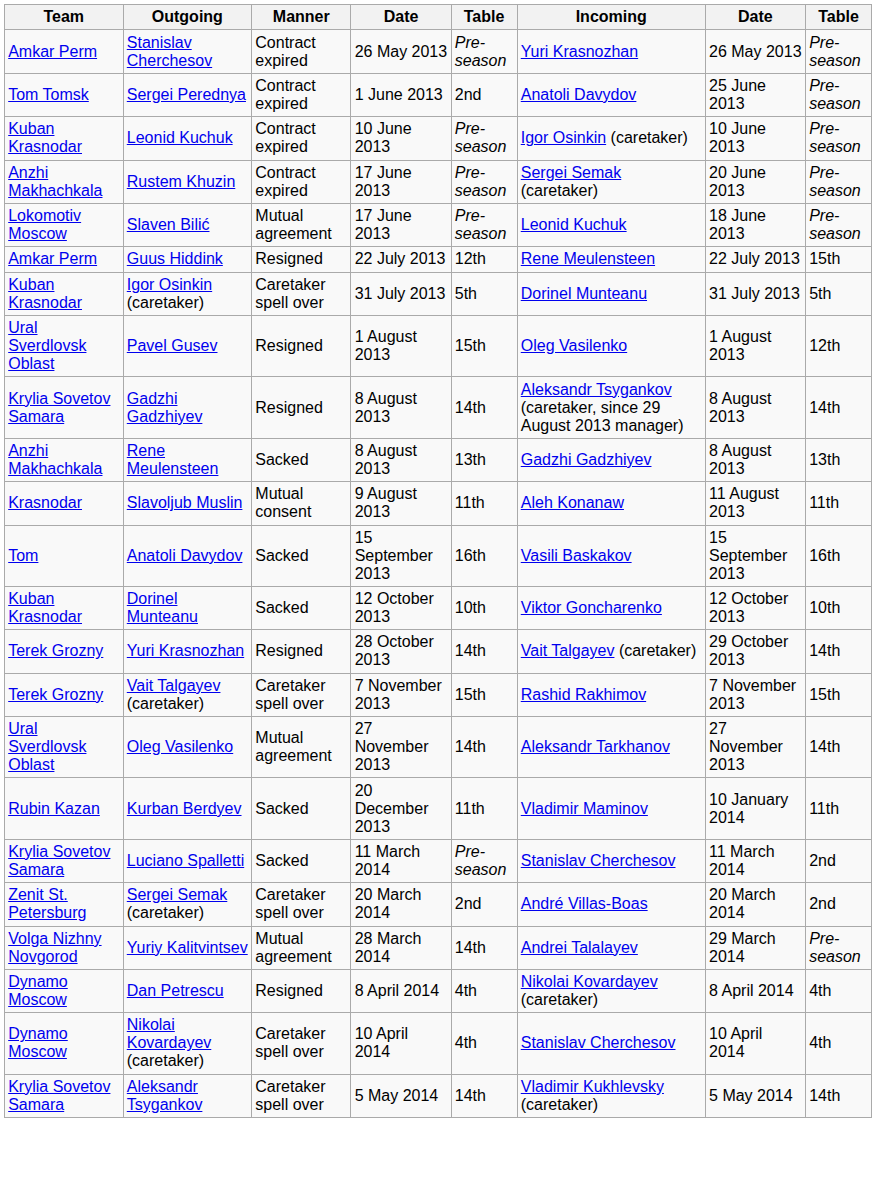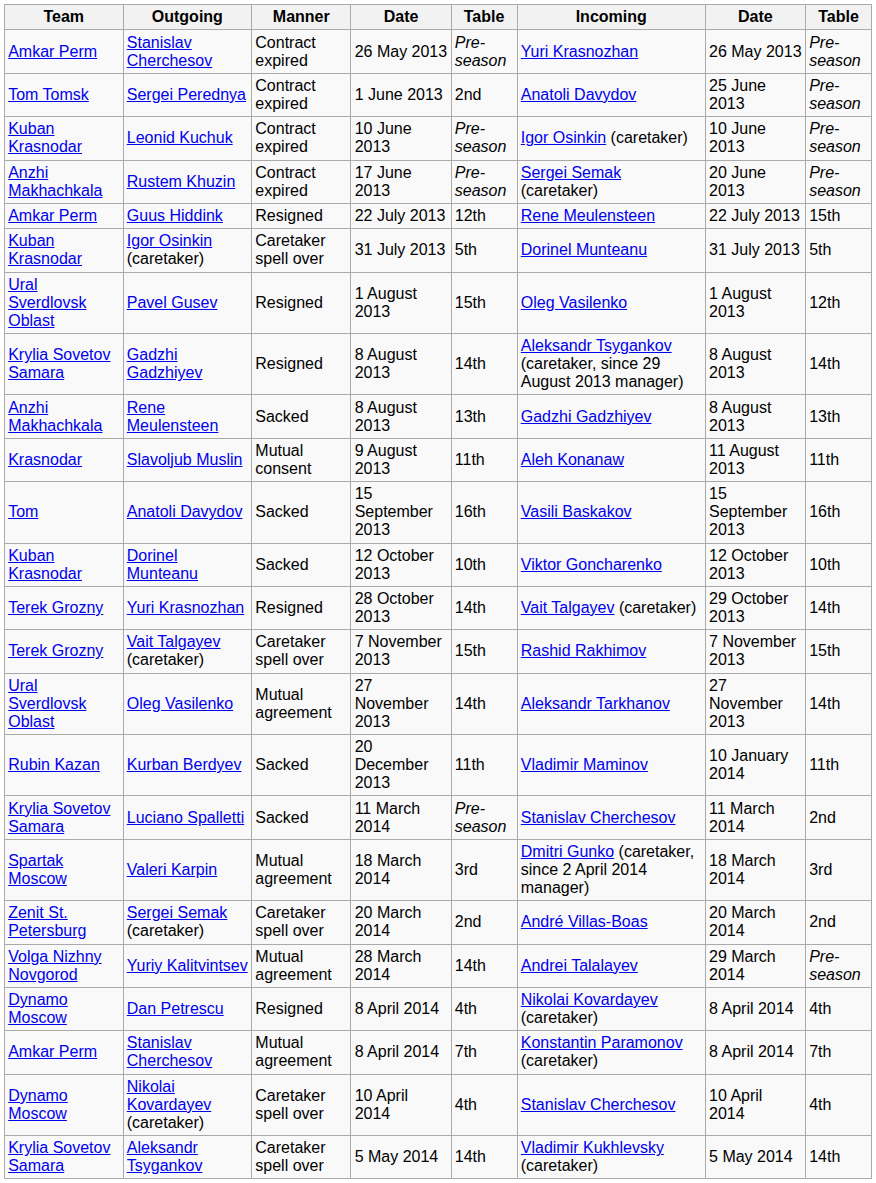 <table class="wikitable">
 <tr>
 <th>Team</th>
 <th>Outgoing</th>
 <th>Manner</th>
 <th>Date</th>
 <th>Table</th>
 <th>Incoming</th>
 <th>Date</th>
 <th>Table</th>
 </tr>
 <tr>
 <td><a href='#'>Amkar Perm</a></td>
 <td> <a href='#'>Stanislav Cherchesov</a></td>
 <td>Contract expired</td>
 <td>26 May 2013</td>
 <td><em>Pre-season</em></td>
 <td> <a href='#'>Yuri Krasnozhan</a></td>
 <td>26 May 2013</td>
 <td><em>Pre-season</em></td>
 </tr>
 <tr>
 <td><a href='#'>Tom Tomsk</a></td>
 <td> <a href='#'>Sergei Perednya</a></td>
 <td>Contract expired</td>
 <td>1 June 2013</td>
 <td>2nd</td>
 <td> <a href='#'>Anatoli Davydov</a></td>
 <td>25 June 2013</td>
 <td><em>Pre-season</em></td>
 </tr>
 <tr>
 <td><a href='#'>Kuban Krasnodar</a></td>
 <td> <a href='#'>Leonid Kuchuk</a></td>
 <td>Contract expired</td>
 <td>10 June 2013</td>
 <td><em>Pre-season</em></td>
 <td> <a href='#'>Igor Osinkin</a> (caretaker)</td>
 <td>10 June 2013</td>
 <td><em>Pre-season</em></td>
 </tr>
 <tr>
 <td><a href='#'>Anzhi Makhachkala</a></td>
 <td> <a href='#'>Rustem Khuzin</a></td>
 <td>Contract expired</td>
 <td>17 June 2013</td>
 <td><em>Pre-season</em></td>
 <td> <a href='#'>Sergei Semak</a> (caretaker)</td>
 <td>20 June 2013</td>
-<td><em>Pre-season</em></td>
-</tr>
-<tr>
-<td><a href='#'>Lokomotiv Moscow</a></td>
-<td> <a href='#'>Slaven Bilić</a></td>
-<td>Mutual agreement</td>
-<td>17 June 2013</td>
-<td><em>Pre-season</em></td>
-<td> <a href='#'>Leonid Kuchuk</a></td>
-<td>18 June 2013</td>
 <td><em>Pre-season</em></td>
 </tr>
 <tr>
 <td><a href='#'>Amkar Perm</a></td>
 <td> <a href='#'>Guus Hiddink</a></td>
 <td>Resigned</td>
 <td>22 July 2013</td>
 <td>12th</td>
 <td> <a href='#'>Rene Meulensteen</a></td>
 <td>22 July 2013</td>
 <td>15th</td>
 </tr>
 <tr>
 <td><a href='#'>Kuban Krasnodar</a></td>
 <td> <a href='#'>Igor Osinkin</a> (caretaker)</td>
 <td>Caretaker spell over</td>
 <td>31 July 2013</td>
 <td>5th</td>
 <td> <a href='#'>Dorinel Munteanu</a></td>
 <td>31 July 2013</td>
 <td>5th</td>
 </tr>
 <tr>
 <td><a href='#'>Ural Sverdlovsk Oblast</a></td>
 <td> <a href='#'>Pavel Gusev</a></td>
 <td>Resigned</td>
 <td>1 August 2013</td>
 <td>15th</td>
 <td> <a href='#'>Oleg Vasilenko</a></td>
 <td>1 August 2013</td>
 <td>12th</td>
 </tr>
 <tr>
 <td><a href='#'>Krylia Sovetov Samara</a></td>
 <td> <a href='#'>Gadzhi Gadzhiyev</a></td>
 <td>Resigned</td>
 <td>8 August 2013</td>
 <td>14th</td>
 <td> <a href='#'>Aleksandr Tsygankov</a> (caretaker, since 29 August 2013 manager)</td>
 <td>8 August 2013</td>
 <td>14th</td>
 </tr>
 <tr>
 <td><a href='#'>Anzhi Makhachkala</a></td>
 <td> <a href='#'>Rene Meulensteen</a></td>
 <td>Sacked</td>
 <td>8 August 2013</td>
 <td>13th</td>
 <td> <a href='#'>Gadzhi Gadzhiyev</a></td>
 <td>8 August 2013</td>
 <td>13th</td>
 </tr>
 <tr>
 <td><a href='#'>Krasnodar</a></td>
 <td> <a href='#'>Slavoljub Muslin</a></td>
 <td>Mutual consent</td>
 <td>9 August 2013</td>
 <td>11th</td>
 <td> <a href='#'>Aleh Konanaw</a></td>
 <td>11 August 2013</td>
 <td>11th</td>
 </tr>
 <tr>
 <td><a href='#'>Tom</a></td>
 <td> <a href='#'>Anatoli Davydov</a></td>
 <td>Sacked</td>
 <td>15 September 2013</td>
 <td>16th</td>
 <td> <a href='#'>Vasili Baskakov</a></td>
 <td>15 September 2013</td>
 <td>16th</td>
 </tr>
 <tr>
 <td><a href='#'>Kuban Krasnodar</a></td>
 <td> <a href='#'>Dorinel Munteanu</a></td>
 <td>Sacked</td>
 <td>12 October 2013</td>
 <td>10th</td>
 <td> <a href='#'>Viktor Goncharenko</a></td>
 <td>12 October 2013</td>
 <td>10th</td>
 </tr>
 <tr>
 <td><a href='#'>Terek Grozny</a></td>
 <td> <a href='#'>Yuri Krasnozhan</a></td>
 <td>Resigned</td>
 <td>28 October 2013</td>
 <td>14th</td>
 <td> <a href='#'>Vait Talgayev</a> (caretaker)</td>
 <td>29 October 2013</td>
 <td>14th</td>
 </tr>
 <tr>
 <td><a href='#'>Terek Grozny</a></td>
 <td> <a href='#'>Vait Talgayev</a> (caretaker)</td>
 <td>Caretaker spell over</td>
 <td>7 November 2013</td>
 <td>15th</td>
 <td> <a href='#'>Rashid Rakhimov</a></td>
 <td>7 November 2013</td>
 <td>15th</td>
 </tr>
 <tr>
 <td><a href='#'>Ural Sverdlovsk Oblast</a></td>
 <td> <a href='#'>Oleg Vasilenko</a></td>
 <td>Mutual agreement</td>
 <td>27 November 2013</td>
 <td>14th</td>
 <td> <a href='#'>Aleksandr Tarkhanov</a></td>
 <td>27 November 2013</td>
 <td>14th</td>
 </tr>
 <tr>
 <td><a href='#'>Rubin Kazan</a></td>
 <td> <a href='#'>Kurban Berdyev</a></td>
 <td>Sacked</td>
 <td>20 December 2013</td>
 <td>11th</td>
 <td> <a href='#'>Vladimir Maminov</a></td>
 <td>10 January 2014</td>
 <td>11th</td>
 </tr>
 <tr>
 <td><a href='#'>Krylia Sovetov Samara</a></td>
 <td> <a href='#'>Luciano Spalletti</a></td>
 <td>Sacked</td>
 <td>11 March 2014</td>
 <td><em>Pre-season</em></td>
 <td> <a href='#'>Stanislav Cherchesov</a></td>
 <td>11 March 2014</td>
 <td>2nd</td>
 </tr>
 <tr>
+<td><a href='#'>Spartak Moscow</a></td>
+<td> <a href='#'>Valeri Karpin</a></td>
+<td>Mutual agreement</td>
+<td>18 March 2014</td>
+<td>3rd</td>
+<td> <a href='#'>Dmitri Gunko</a> (caretaker, since 2 April 2014 manager)</td>
+<td>18 March 2014</td>
+<td>3rd</td>
+</tr>
+<tr>
 <td><a href='#'>Zenit St. Petersburg</a></td>
 <td> <a href='#'>Sergei Semak</a> (caretaker)</td>
 <td>Caretaker spell over</td>
 <td>20 March 2014</td>
 <td>2nd</td>
 <td> <a href='#'>André Villas-Boas</a></td>
 <td>20 March 2014</td>
 <td>2nd</td>
 </tr>
 <tr>
 <td><a href='#'>Volga Nizhny Novgorod</a></td>
 <td> <a href='#'>Yuriy Kalitvintsev</a></td>
 <td>Mutual agreement</td>
 <td>28 March 2014</td>
 <td>14th</td>
 <td> <a href='#'>Andrei Talalayev</a></td>
 <td>29 March 2014</td>
 <td><em>Pre-season</em></td>
 </tr>
 <tr>
 <td><a href='#'>Dynamo Moscow</a></td>
 <td> <a href='#'>Dan Petrescu</a></td>
 <td>Resigned</td>
 <td>8 April 2014</td>
 <td>4th</td>
 <td> <a href='#'>Nikolai Kovardayev</a> (caretaker)</td>
 <td>8 April 2014</td>
 <td>4th</td>
 </tr>
 <tr>
+<td><a href='#'>Amkar Perm</a></td>
+<td> <a href='#'>Stanislav Cherchesov</a></td>
+<td>Mutual agreement</td>
+<td>8 April 2014</td>
+<td>7th</td>
+<td> <a href='#'>Konstantin Paramonov</a> (caretaker)</td>
+<td>8 April 2014</td>
+<td>7th</td>
+</tr>
+<tr>
 <td><a href='#'>Dynamo Moscow</a></td>
 <td> <a href='#'>Nikolai Kovardayev</a> (caretaker)</td>
 <td>Caretaker spell over</td>
 <td>10 April 2014</td>
 <td>4th</td>
 <td> <a href='#'>Stanislav Cherchesov</a></td>
 <td>10 April 2014</td>
 <td>4th</td>
 </tr>
 <tr>
 <td><a href='#'>Krylia Sovetov Samara</a></td>
 <td> <a href='#'>Aleksandr Tsygankov</a></td>
 <td>Caretaker spell over</td>
 <td>5 May 2014</td>
 <td>14th</td>
 <td> <a href='#'>Vladimir Kukhlevsky</a> (caretaker)</td>
 <td>5 May 2014</td>
 <td>14th</td>
 </tr>
 </table>
